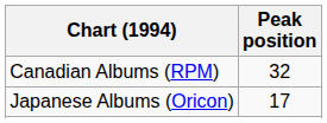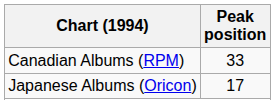 <table class="wikitable sortable">
 <tr>
 <th>Chart (1994)</th>
 <th>Peak<br>position</th>
 </tr>
 <tr>
 </tr>
 <tr>
 </tr>
 <tr>
 <td>Canadian Albums (<a href='#'>RPM</a>)</td>
-<td align="center">32</td>
+<td align="center">33</td>
 </tr>
 <tr>
 </tr>
 <tr>
 </tr>
 <tr>
 <td>Japanese Albums (<a href='#'>Oricon</a>)</td>
 <td align="center">17</td>
 </tr>
 <tr>
 </tr>
 <tr>
 </tr>
 <tr>
 </tr>
 <tr>
 </tr>
 <tr>
 </tr>
 </table>
